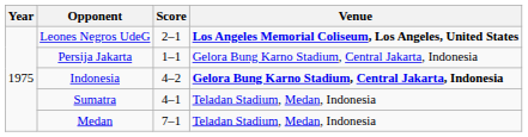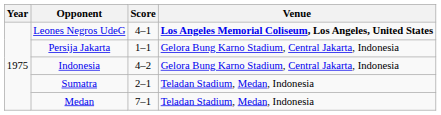 <table class="wikitable" style="font-size: 90%; text-align:left">
 <tr>
 <th>Year</th>
 <th>Opponent</th>
 <th>Score</th>
 <th>Venue</th>
 </tr>
 <tr>
 <td rowspan=5>1975</td>
 <td align=center> <a href='#'>Leones Negros UdeG</a></td>
-<td align=center>2–1</td>
+<td align=center>4–1</td>
 <td><strong> <a href='#'>Los Angeles Memorial Coliseum</a>, Los Angeles, United States</strong></td>
 </tr>
 <tr>
 <td align=center> <a href='#'>Persija Jakarta</a></td>
 <td align=center>1–1</td>
 <td><a href='#'>Gelora Bung Karno Stadium</a>, <a href='#'>Central Jakarta</a>, Indonesia</td>
 </tr>
 <tr>
 <td align=center> <a href='#'>Indonesia</a></td>
 <td align=center>4–2</td>
-<td><strong><a href='#'>Gelora Bung Karno Stadium</a>, <a href='#'>Central Jakarta</a>, Indonesia</strong></td>
+<td><a href='#'>Gelora Bung Karno Stadium</a>, <a href='#'>Central Jakarta</a>, Indonesia</td>
 </tr>
 <tr>
 <td align=center> <a href='#'>Sumatra</a></td>
-<td align=center>4–1</td>
+<td align=center>2–1</td>
 <td><a href='#'>Teladan Stadium</a>, <a href='#'>Medan</a>, Indonesia</td>
 </tr>
 <tr>
 <td align=center> <a href='#'>Medan</a></td>
 <td align=center>7–1</td>
 <td><a href='#'>Teladan Stadium</a>, <a href='#'>Medan</a>, Indonesia</td>
 </tr>
 </table>
